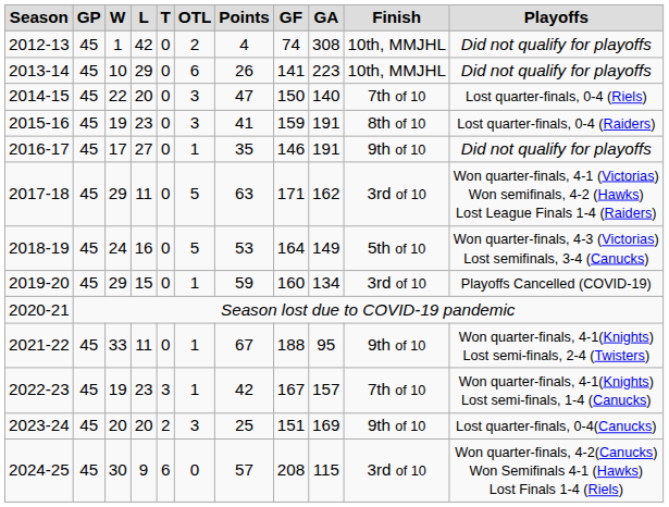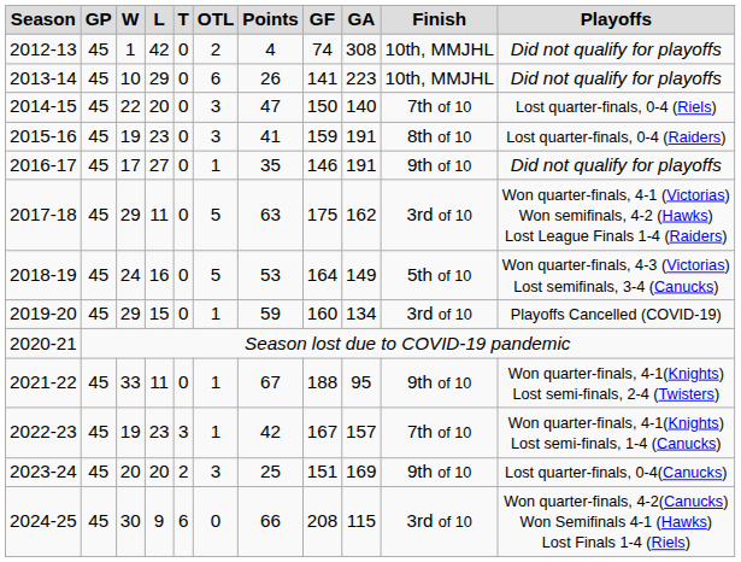 <table class="wikitable">
 <tr align="center"  bgcolor="#dddddd">
 <td><strong>Season</strong></td>
 <td><strong>GP </strong></td>
 <td><strong> W </strong></td>
 <td><strong> L </strong></td>
 <td><strong> T </strong></td>
 <td><strong>OTL</strong></td>
 <td><strong>Points</strong></td>
 <td><strong>GF </strong></td>
 <td><strong>GA </strong></td>
 <td><strong>Finish</strong></td>
 <td><strong>Playoffs</strong></td>
 </tr>
 <tr align="center">
 <td>2012-13</td>
 <td>45</td>
 <td>1</td>
 <td>42</td>
 <td>0</td>
 <td>2</td>
 <td>4</td>
 <td>74</td>
 <td>308</td>
 <td>10th, MMJHL</td>
 <td><em>Did not qualify for playoffs</em></td>
 </tr>
 <tr align="center">
 <td>2013-14</td>
 <td>45</td>
 <td>10</td>
 <td>29</td>
 <td>0</td>
 <td>6</td>
 <td>26</td>
 <td>141</td>
 <td>223</td>
 <td>10th, MMJHL</td>
 <td><em>Did not qualify for playoffs</em></td>
 </tr>
 <tr align="center">
 <td>2014-15</td>
 <td>45</td>
 <td>22</td>
 <td>20</td>
 <td>0</td>
 <td>3</td>
 <td>47</td>
 <td>150</td>
 <td>140</td>
 <td>7th <small>of 10 </small></td>
 <td><small>Lost quarter-finals, 0-4 (<a href='#'>Riels</a>)</small></td>
 </tr>
 <tr align="center">
 <td>2015-16</td>
 <td>45</td>
 <td>19</td>
 <td>23</td>
 <td>0</td>
 <td>3</td>
 <td>41</td>
 <td>159</td>
 <td>191</td>
 <td>8th <small>of 10 </small></td>
 <td><small>Lost quarter-finals, 0-4 (<a href='#'>Raiders</a>)</small></td>
 </tr>
 <tr align="center">
 <td>2016-17</td>
 <td>45</td>
 <td>17</td>
 <td>27</td>
 <td>0</td>
 <td>1</td>
 <td>35</td>
 <td>146</td>
 <td>191</td>
 <td>9th <small>of 10 </small></td>
 <td><em>Did not qualify for playoffs</em></td>
 </tr>
 <tr align="center">
 <td>2017-18</td>
 <td>45</td>
 <td>29</td>
 <td>11</td>
 <td>0</td>
 <td>5</td>
 <td>63</td>
-<td>171</td>
+<td>175</td>
 <td>162</td>
 <td>3rd <small>of 10 </small></td>
 <td><small>Won quarter-finals, 4-1 (<a href='#'>Victorias</a>)<br>Won semifinals, 4-2 (<a href='#'>Hawks</a>)<br>Lost League Finals 1-4 (<a href='#'>Raiders</a>)</small></td>
 </tr>
 <tr align="center">
 <td>2018-19</td>
 <td>45</td>
 <td>24</td>
 <td>16</td>
 <td>0</td>
 <td>5</td>
 <td>53</td>
 <td>164</td>
 <td>149</td>
 <td>5th <small>of 10 </small></td>
 <td><small>Won quarter-finals, 4-3 (<a href='#'>Victorias</a>)<br>Lost semifinals, 3-4 (<a href='#'>Canucks</a>)</small></td>
 </tr>
 <tr align="center">
 <td>2019-20</td>
 <td>45</td>
 <td>29</td>
 <td>15</td>
 <td>0</td>
 <td>1</td>
 <td>59</td>
 <td>160</td>
 <td>134</td>
 <td>3rd <small>of 10 </small></td>
 <td><small>Playoffs Cancelled (COVID-19)</small></td>
 </tr>
 <tr align="center">
 <td>2020-21</td>
 <td colspan=10><em>Season lost due to COVID-19 pandemic</em></td>
 </tr>
 <tr align="center">
 <td>2021-22</td>
 <td>45</td>
 <td>33</td>
 <td>11</td>
 <td>0</td>
 <td>1</td>
 <td>67</td>
 <td>188</td>
 <td>95</td>
 <td>9th <small>of 10 </small></td>
 <td><small>Won quarter-finals, 4-1(<a href='#'>Knights</a>)<br>Lost semi-finals, 2-4 (<a href='#'>Twisters</a>)</small></td>
 </tr>
 <tr align="center">
 <td>2022-23</td>
 <td>45</td>
 <td>19</td>
 <td>23</td>
 <td>3</td>
 <td>1</td>
 <td>42</td>
 <td>167</td>
 <td>157</td>
 <td>7th <small>of 10 </small></td>
 <td><small>Won quarter-finals, 4-1(<a href='#'>Knights</a>)<br>Lost semi-finals, 1-4 (<a href='#'>Canucks</a>)</small></td>
 </tr>
 <tr align="center">
 <td>2023-24</td>
 <td>45</td>
 <td>20</td>
 <td>20</td>
 <td>2</td>
 <td>3</td>
 <td>25</td>
 <td>151</td>
 <td>169</td>
 <td>9th <small>of 10 </small></td>
 <td><small>Lost quarter-finals, 0-4(<a href='#'>Canucks</a>)</small></td>
 </tr>
 <tr align="center">
 <td>2024-25</td>
 <td>45</td>
 <td>30</td>
 <td>9</td>
 <td>6</td>
 <td>0</td>
-<td>57</td>
+<td>66</td>
 <td>208</td>
 <td>115</td>
 <td>3rd <small>of 10 </small></td>
 <td><small>Won quarter-finals, 4-2(<a href='#'>Canucks</a>)<br>Won Semifinals 4-1 (<a href='#'>Hawks</a>)<br>Lost Finals 1-4 (<a href='#'>Riels</a>) </small></td>
 </tr>
 </table>
